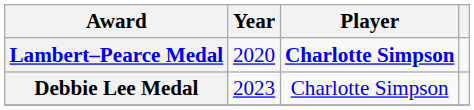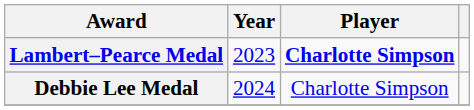 <table class="wikitable plainrowheaders sortable" style="text-align:center">
 <tr>
 <th scope="col">Award</th>
 <th scope="col">Year</th>
 <th scope="col">Player</th>
 <th scope="col" class="unsortable"></th>
 </tr>
 <tr>
 <th scope="row"><a href='#'>Lambert–Pearce Medal</a></th>
-<td><a href='#'>2020</a></td>
+<td><a href='#'>2023</a></td>
 <td><strong><a href='#'>Charlotte Simpson</a></strong></td>
 <td></td>
 </tr>
 <tr>
 <th scope="row">Debbie Lee Medal<br></th>
-<td><a href='#'>2023</a></td>
+<td><a href='#'>2024</a></td>
 <td><a href='#'>Charlotte Simpson</a></td>
 <td></td>
 </tr>
 <tr>
 </tr>
 </table>
